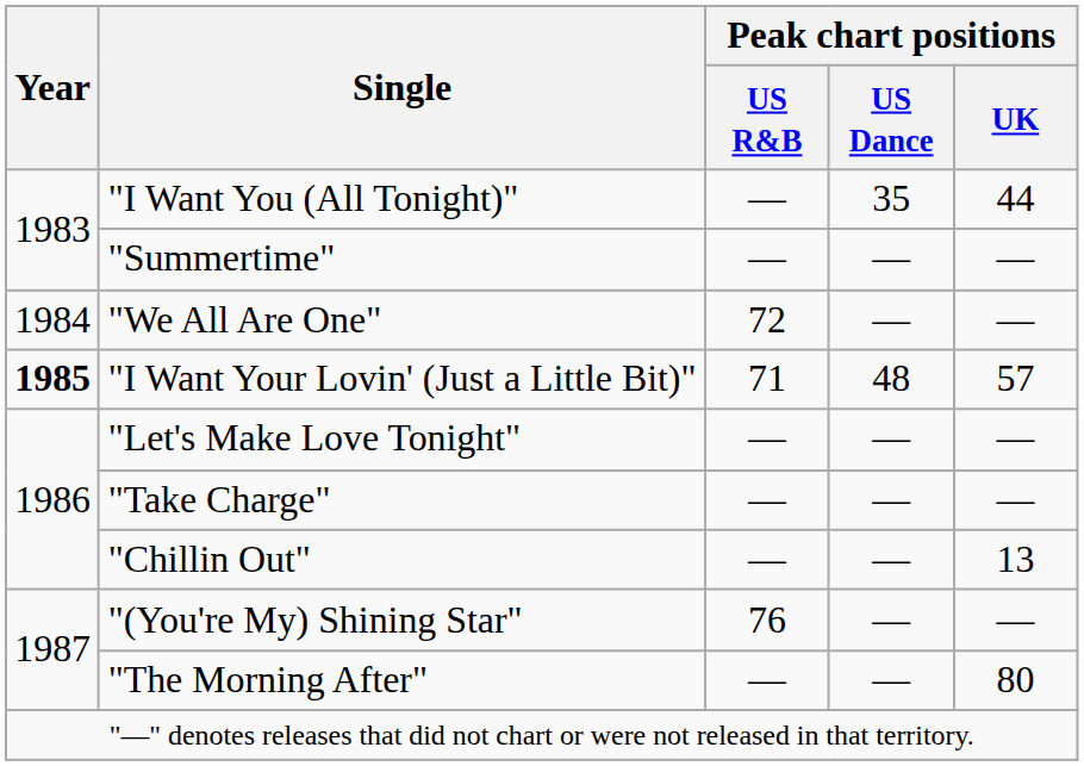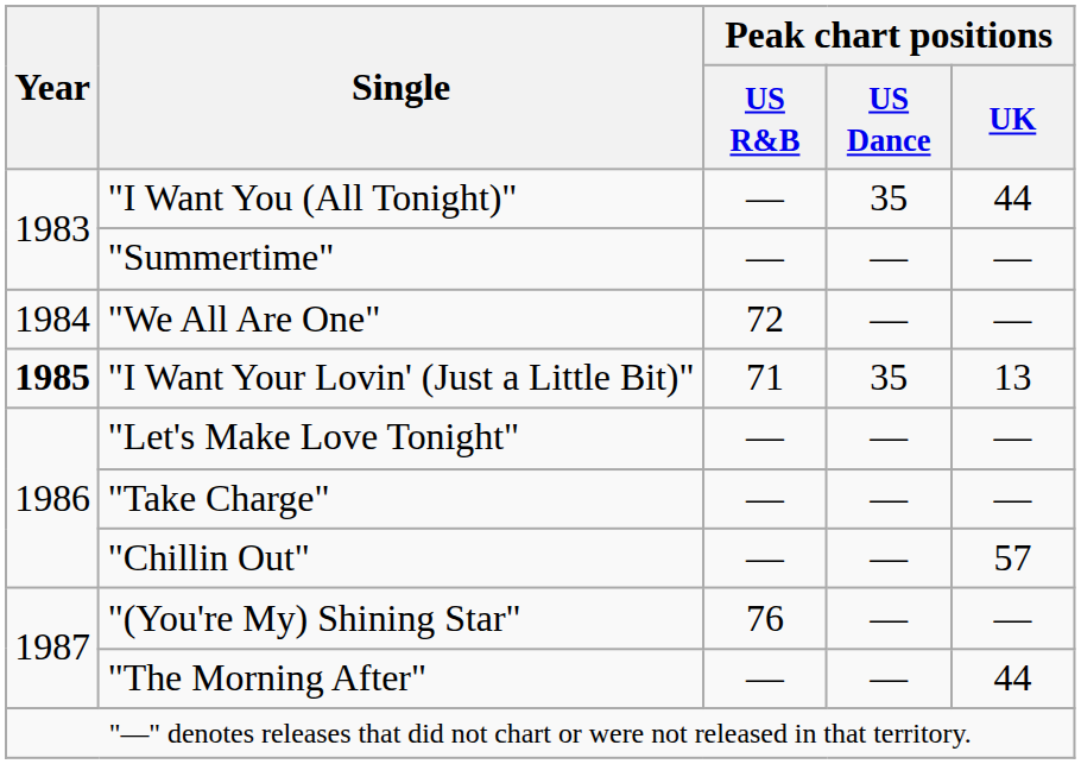 <table class="wikitable">
 <tr>
 <th scope="col" rowspan="2">Year</th>
 <th scope="col" rowspan="2">Single</th>
 <th scope="col" colspan="3">Peak chart positions</th>
 </tr>
 <tr>
 <th style="width:45px;"><small><a href='#'>US R&B</a></small><br></th>
 <th style="width:45px;"><small><a href='#'>US Dance</a></small><br></th>
 <th style="width:45px;"><small><a href='#'>UK</a></small><br></th>
 </tr>
 <tr>
 <td rowspan="2">1983</td>
 <td>"I Want You (All Tonight)"</td>
 <td align=center>―</td>
 <td align=center>35</td>
 <td align=center>44</td>
 </tr>
 <tr>
 <td>"Summertime"</td>
 <td align=center>―</td>
 <td align=center>―</td>
 <td align=center>―</td>
 </tr>
 <tr>
 <td rowspan="1">1984</td>
 <td>"We All Are One"</td>
 <td align=center>72</td>
 <td align=center>―</td>
 <td align=center>―</td>
 </tr>
 <tr>
 <td rowspan="1"><strong>1985</strong></td>
 <td>"I Want Your Lovin' (Just a Little Bit)"</td>
 <td align=center>71</td>
-<td align=center>48</td>
-<td align=center>57</td>
+<td align=center>35</td>
+<td align=center>13</td>
 </tr>
 <tr>
 <td rowspan="3">1986</td>
 <td>"Let's Make Love Tonight"</td>
 <td align=center>―</td>
 <td align=center>―</td>
 <td align=center>―</td>
 </tr>
 <tr>
 <td>"Take Charge"</td>
 <td align=center>―</td>
 <td align=center>―</td>
 <td align=center>―</td>
 </tr>
 <tr>
 <td>"Chillin Out"</td>
 <td align=center>―</td>
 <td align=center>―</td>
-<td align=center>13</td>
+<td align=center>57</td>
 </tr>
 <tr>
 <td rowspan="2">1987</td>
 <td>"(You're My) Shining Star"</td>
 <td align=center>76</td>
 <td align=center>―</td>
 <td align=center>―</td>
 </tr>
 <tr>
 <td>"The Morning After"</td>
 <td align=center>―</td>
 <td align=center>―</td>
-<td align=center>80</td>
+<td align=center>44</td>
 </tr>
 <tr>
 <td colspan="5" style="text-align:center; font-size:9pt;">"—" denotes releases that did not chart or were not released in that territory.</td>
 </tr>
 </table>
